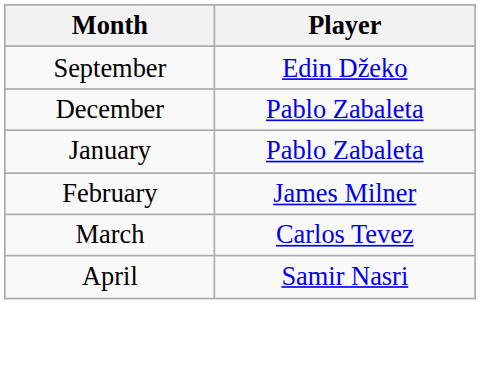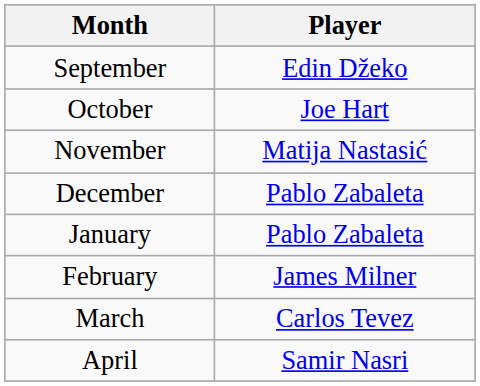 <table class="wikitable">
 <tr>
 <th style="width:120px;">Month</th>
 <th style="width:150px;">Player</th>
 </tr>
 <tr>
 <td style="text-align:center;">September</td>
 <td style="text-align:center;"> <a href='#'>Edin Džeko</a></td>
+</tr>
+<tr>
+<td style="text-align:center;">October</td>
+<td style="text-align:center;"> <a href='#'>Joe Hart</a></td>
+</tr>
+<tr>
+<td style="text-align:center;">November</td>
+<td style="text-align:center;"> <a href='#'>Matija Nastasić</a></td>
 </tr>
 <tr>
 <td style="text-align:center;">December</td>
 <td style="text-align:center;"> <a href='#'>Pablo Zabaleta</a></td>
 </tr>
 <tr>
 <td style="text-align:center;">January</td>
 <td style="text-align:center;"> <a href='#'>Pablo Zabaleta</a></td>
 </tr>
 <tr>
 <td style="text-align:center;">February</td>
 <td style="text-align:center;"> <a href='#'>James Milner</a></td>
 </tr>
 <tr>
 <td style="text-align:center;">March</td>
 <td style="text-align:center;"> <a href='#'>Carlos Tevez</a></td>
 </tr>
 <tr>
 <td style="text-align:center;">April</td>
 <td style="text-align:center;"> <a href='#'>Samir Nasri</a></td>
 </tr>
 </table>
